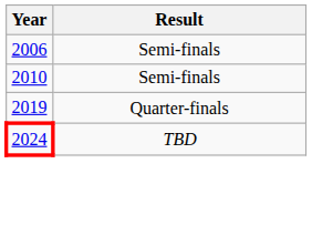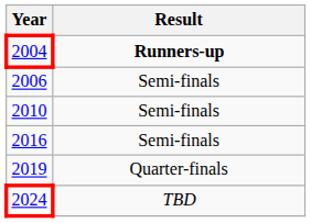 <table class="wikitable" style="text-align: center; font-size:90%">
 <tr>
 <th>Year</th>
 <th style="width:200px">Result</th>
+</tr>
+<tr>
+<td style="border: 3px solid red"> <a href='#'>2004</a></td>
+<td><strong> Runners-up</strong></td>
 </tr>
 <tr>
 <td> <a href='#'>2006</a></td>
 <td> Semi-finals</td>
 </tr>
 <tr>
 <td> <a href='#'>2010</a></td>
+<td> Semi-finals</td>
+</tr>
+<tr>
+<td> <a href='#'>2016</a></td>
 <td> Semi-finals</td>
 </tr>
 <tr>
 <td> <a href='#'>2019</a></td>
 <td>Quarter-finals</td>
 </tr>
 <tr>
 <td style="border: 3px solid red"> <a href='#'>2024</a></td>
 <td><em>TBD</em></td>
 </tr>
 </table>
